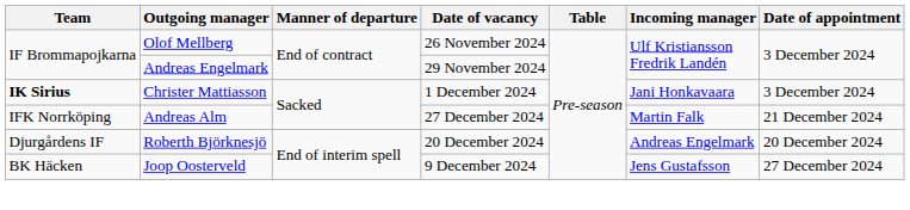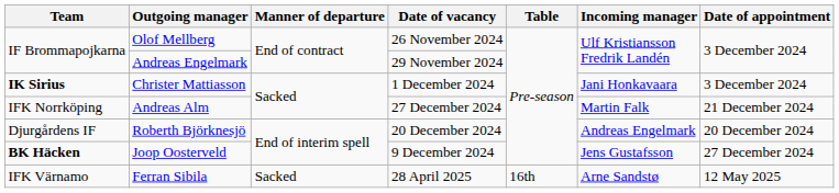 <table class="wikitable">
 <tr>
 <th>Team</th>
 <th>Outgoing manager</th>
 <th>Manner of departure</th>
 <th>Date of vacancy</th>
 <th>Table</th>
 <th>Incoming manager</th>
 <th>Date of appointment</th>
 </tr>
 <tr>
 <td rowspan="2">IF Brommapojkarna</td>
 <td> <a href='#'>Olof Mellberg</a></td>
 <td rowspan="2">End of contract</td>
 <td>26 November 2024</td>
 <td rowspan=6><em>Pre-season</em></td>
 <td rowspan=2> <a href='#'>Ulf Kristiansson</a><br> <a href='#'>Fredrik Landén</a></td>
 <td rowspan=2>3 December 2024</td>
 </tr>
 <tr>
 <td> <a href='#'>Andreas Engelmark</a></td>
 <td>29 November 2024</td>
 </tr>
 <tr>
 <td><strong>IK Sirius</strong></td>
 <td> <a href='#'>Christer Mattiasson</a></td>
 <td rowspan=2>Sacked</td>
 <td>1 December 2024</td>
 <td> <a href='#'>Jani Honkavaara</a></td>
 <td>3 December 2024</td>
 </tr>
 <tr>
 <td>IFK Norrköping</td>
 <td> <a href='#'>Andreas Alm</a></td>
 <td>27 December 2024</td>
 <td> <a href='#'>Martin Falk</a></td>
 <td>21 December 2024</td>
 </tr>
 <tr>
 <td>Djurgårdens IF</td>
 <td> <a href='#'>Roberth Björknesjö</a></td>
 <td rowspan=2>End of interim spell</td>
 <td>20 December 2024</td>
 <td> <a href='#'>Andreas Engelmark</a></td>
 <td>20 December 2024</td>
 </tr>
 <tr>
-<td>BK Häcken</td>
+<td><strong>BK Häcken</strong></td>
 <td> <a href='#'>Joop Oosterveld</a></td>
 <td>9 December 2024</td>
 <td> <a href='#'>Jens Gustafsson</a></td>
 <td>27 December 2024</td>
 </tr>
+<tr>
+<td>IFK Värnamo</td>
+<td> <a href='#'>Ferran Sibila</a></td>
+<td>Sacked</td>
+<td>28 April 2025</td>
+<td>16th</td>
+<td> <a href='#'>Arne Sandstø</a></td>
+<td>12 May 2025</td>
+</tr>
 </table>
